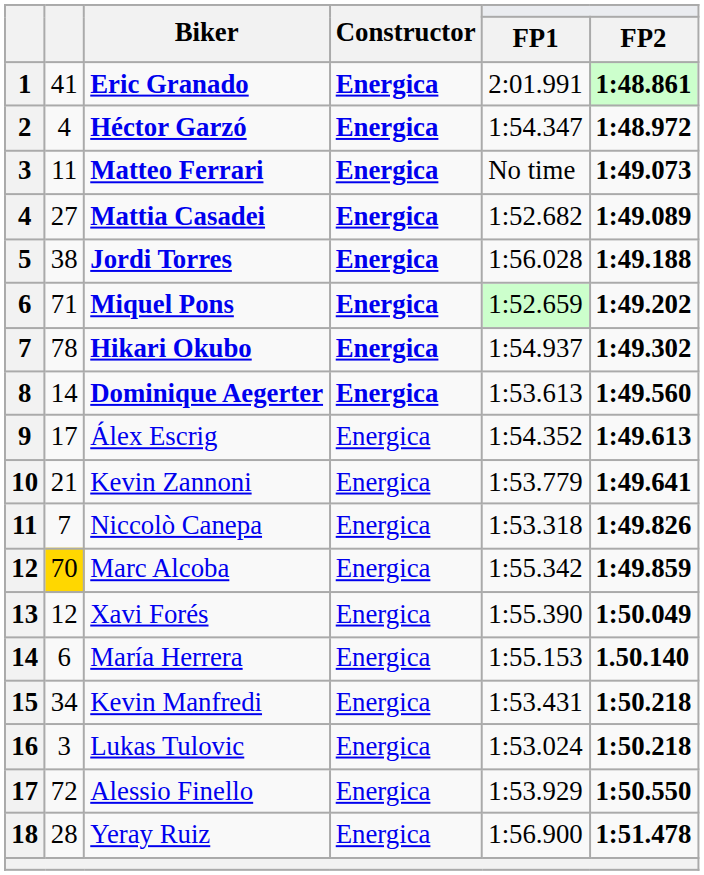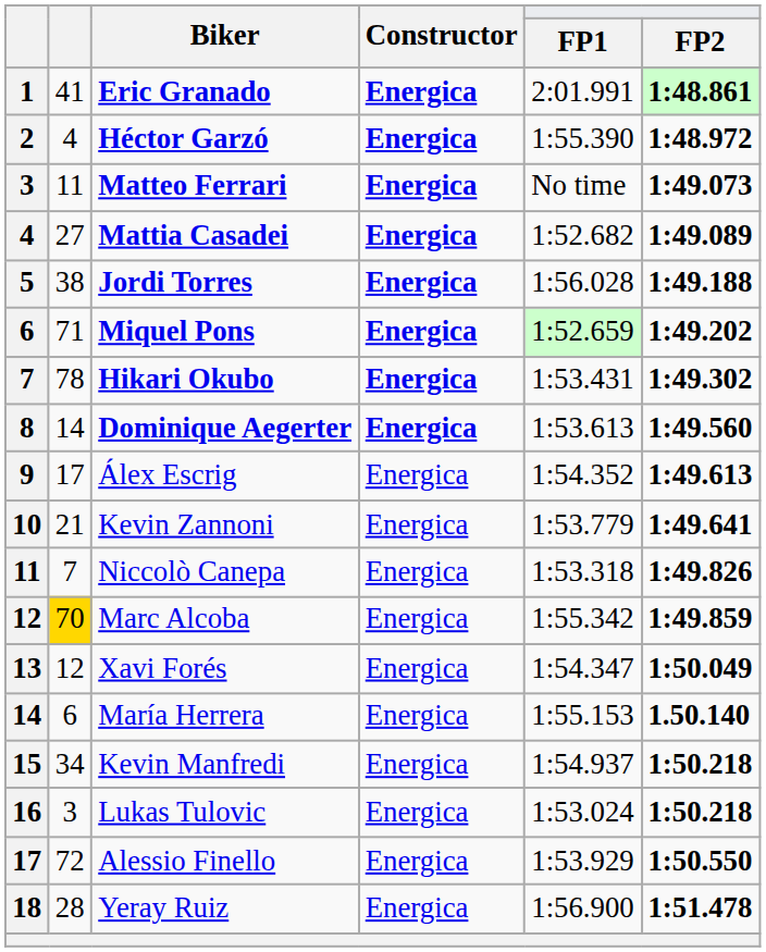 <table class="wikitable sortable" style="font-size: 85%;">
 <tr>
 <th rowspan="2"></th>
 <th rowspan="2"></th>
 <th rowspan="2">Biker</th>
 <th rowspan="2">Constructor</th>
 <th colspan="2" style="background:#eaecf0; text-align:center;"></th>
 </tr>
 <tr>
 <th scope="col">FP1</th>
 <th scope="col">FP2</th>
 </tr>
 <tr>
 <th scope="row">1</th>
 <td align="center">41</td>
 <td><strong> <a href='#'>Eric Granado</a></strong></td>
 <td><a href='#'><strong>Energica</strong></a></td>
 <td>2:01.991</td>
 <td style="background:#ccffcc;"><strong>1:48.861</strong></td>
 </tr>
 <tr>
 <th scope="row">2</th>
 <td align="center">4</td>
 <td><strong> <a href='#'>Héctor Garzó</a></strong></td>
 <td><strong><a href='#'>Energica</a></strong></td>
-<td>1:54.347</td>
+<td>1:55.390</td>
 <td><strong>1:48.972</strong></td>
 </tr>
 <tr>
 <th scope="row">3</th>
 <td align="center">11</td>
 <td><strong> <a href='#'>Matteo Ferrari</a></strong></td>
 <td><strong><a href='#'>Energica</a></strong></td>
 <td>No time</td>
 <td><strong>1:49.073</strong></td>
 </tr>
 <tr>
 <th scope="row">4</th>
 <td align="center">27</td>
 <td><strong></strong> <strong><a href='#'>Mattia Casadei</a></strong></td>
 <td><strong><a href='#'>Energica</a></strong></td>
 <td>1:52.682</td>
 <td><strong>1:49.089</strong></td>
 </tr>
 <tr>
 <th scope="row">5</th>
 <td align="center">38</td>
 <td><strong> <a href='#'>Jordi Torres</a></strong></td>
 <td><strong><a href='#'>Energica</a></strong></td>
 <td>1:56.028</td>
 <td><strong>1:49.188</strong></td>
 </tr>
 <tr>
 <th scope="row">6</th>
 <td align="center">71</td>
 <td><strong> <a href='#'>Miquel Pons</a></strong></td>
 <td><a href='#'><strong>Energica</strong></a></td>
 <td style="background:#ccffcc;">1:52.659</td>
 <td><strong>1:49.202</strong></td>
 </tr>
 <tr>
 <th scope="row">7</th>
 <td align="center">78</td>
 <td><strong> <a href='#'>Hikari Okubo</a></strong></td>
 <td><strong><a href='#'>Energica</a></strong></td>
-<td>1:54.937</td>
+<td>1:53.431</td>
 <td><strong>1:49.302</strong></td>
 </tr>
 <tr>
 <th scope="row">8</th>
 <td align="center">14</td>
 <td><strong> <a href='#'>Dominique Aegerter</a></strong></td>
 <td><strong><a href='#'>Energica</a></strong></td>
 <td>1:53.613</td>
 <td><strong>1:49.560</strong></td>
 </tr>
 <tr>
 <th scope="row">9</th>
 <td align="center">17</td>
 <td><strong></strong> <a href='#'>Álex Escrig</a></td>
 <td><a href='#'>Energica</a></td>
 <td>1:54.352</td>
 <td><strong>1:49.613</strong></td>
 </tr>
 <tr>
 <th scope="row">10</th>
 <td align="center">21</td>
 <td><strong></strong> <a href='#'>Kevin Zannoni</a></td>
 <td><a href='#'>Energica</a></td>
 <td>1:53.779</td>
 <td><strong>1:49.641</strong></td>
 </tr>
 <tr>
 <th scope="row">11</th>
 <td align="center">7</td>
 <td> <a href='#'>Niccolò Canepa</a></td>
 <td><a href='#'>Energica</a></td>
 <td>1:53.318</td>
 <td><strong>1:49.826</strong></td>
 </tr>
 <tr>
 <th scope="row">12</th>
 <td align="center" style="background: gold;">70</td>
 <td> <a href='#'>Marc Alcoba</a></td>
 <td><a href='#'>Energica</a></td>
 <td>1:55.342</td>
 <td><strong>1:49.859</strong></td>
 </tr>
 <tr>
 <th scope="row">13</th>
 <td align="center">12</td>
 <td> <a href='#'>Xavi Forés</a></td>
 <td><a href='#'>Energica</a></td>
-<td>1:55.390</td>
+<td>1:54.347</td>
 <td><strong>1:50.049</strong></td>
 </tr>
 <tr>
 <th scope="row">14</th>
 <td align="center">6</td>
 <td> <a href='#'>María Herrera</a></td>
 <td><a href='#'>Energica</a></td>
 <td>1:55.153</td>
 <td><strong>1.50.140</strong></td>
 </tr>
 <tr>
 <th scope="row">15</th>
 <td align="center">34</td>
 <td> <a href='#'>Kevin Manfredi</a></td>
 <td><a href='#'>Energica</a></td>
-<td>1:53.431</td>
+<td>1:54.937</td>
 <td><strong>1:50.218</strong></td>
 </tr>
 <tr>
 <th scope="row">16</th>
 <td align="center">3</td>
 <td> <a href='#'>Lukas Tulovic</a></td>
 <td><a href='#'>Energica</a></td>
 <td>1:53.024</td>
 <td><strong>1:50.218</strong></td>
 </tr>
 <tr>
 <th scope="row">17</th>
 <td align="center">72</td>
 <td> <a href='#'>Alessio Finello</a></td>
 <td><a href='#'>Energica</a></td>
 <td>1:53.929</td>
 <td><strong>1:50.550</strong></td>
 </tr>
 <tr>
 <th scope="row">18</th>
 <td align="center">28</td>
 <td> <a href='#'>Yeray Ruiz</a></td>
 <td><a href='#'>Energica</a></td>
 <td>1:56.900</td>
 <td><strong>1:51.478</strong></td>
 </tr>
 <tr>
 <th colspan="6"></th>
 </tr>
 </table>
